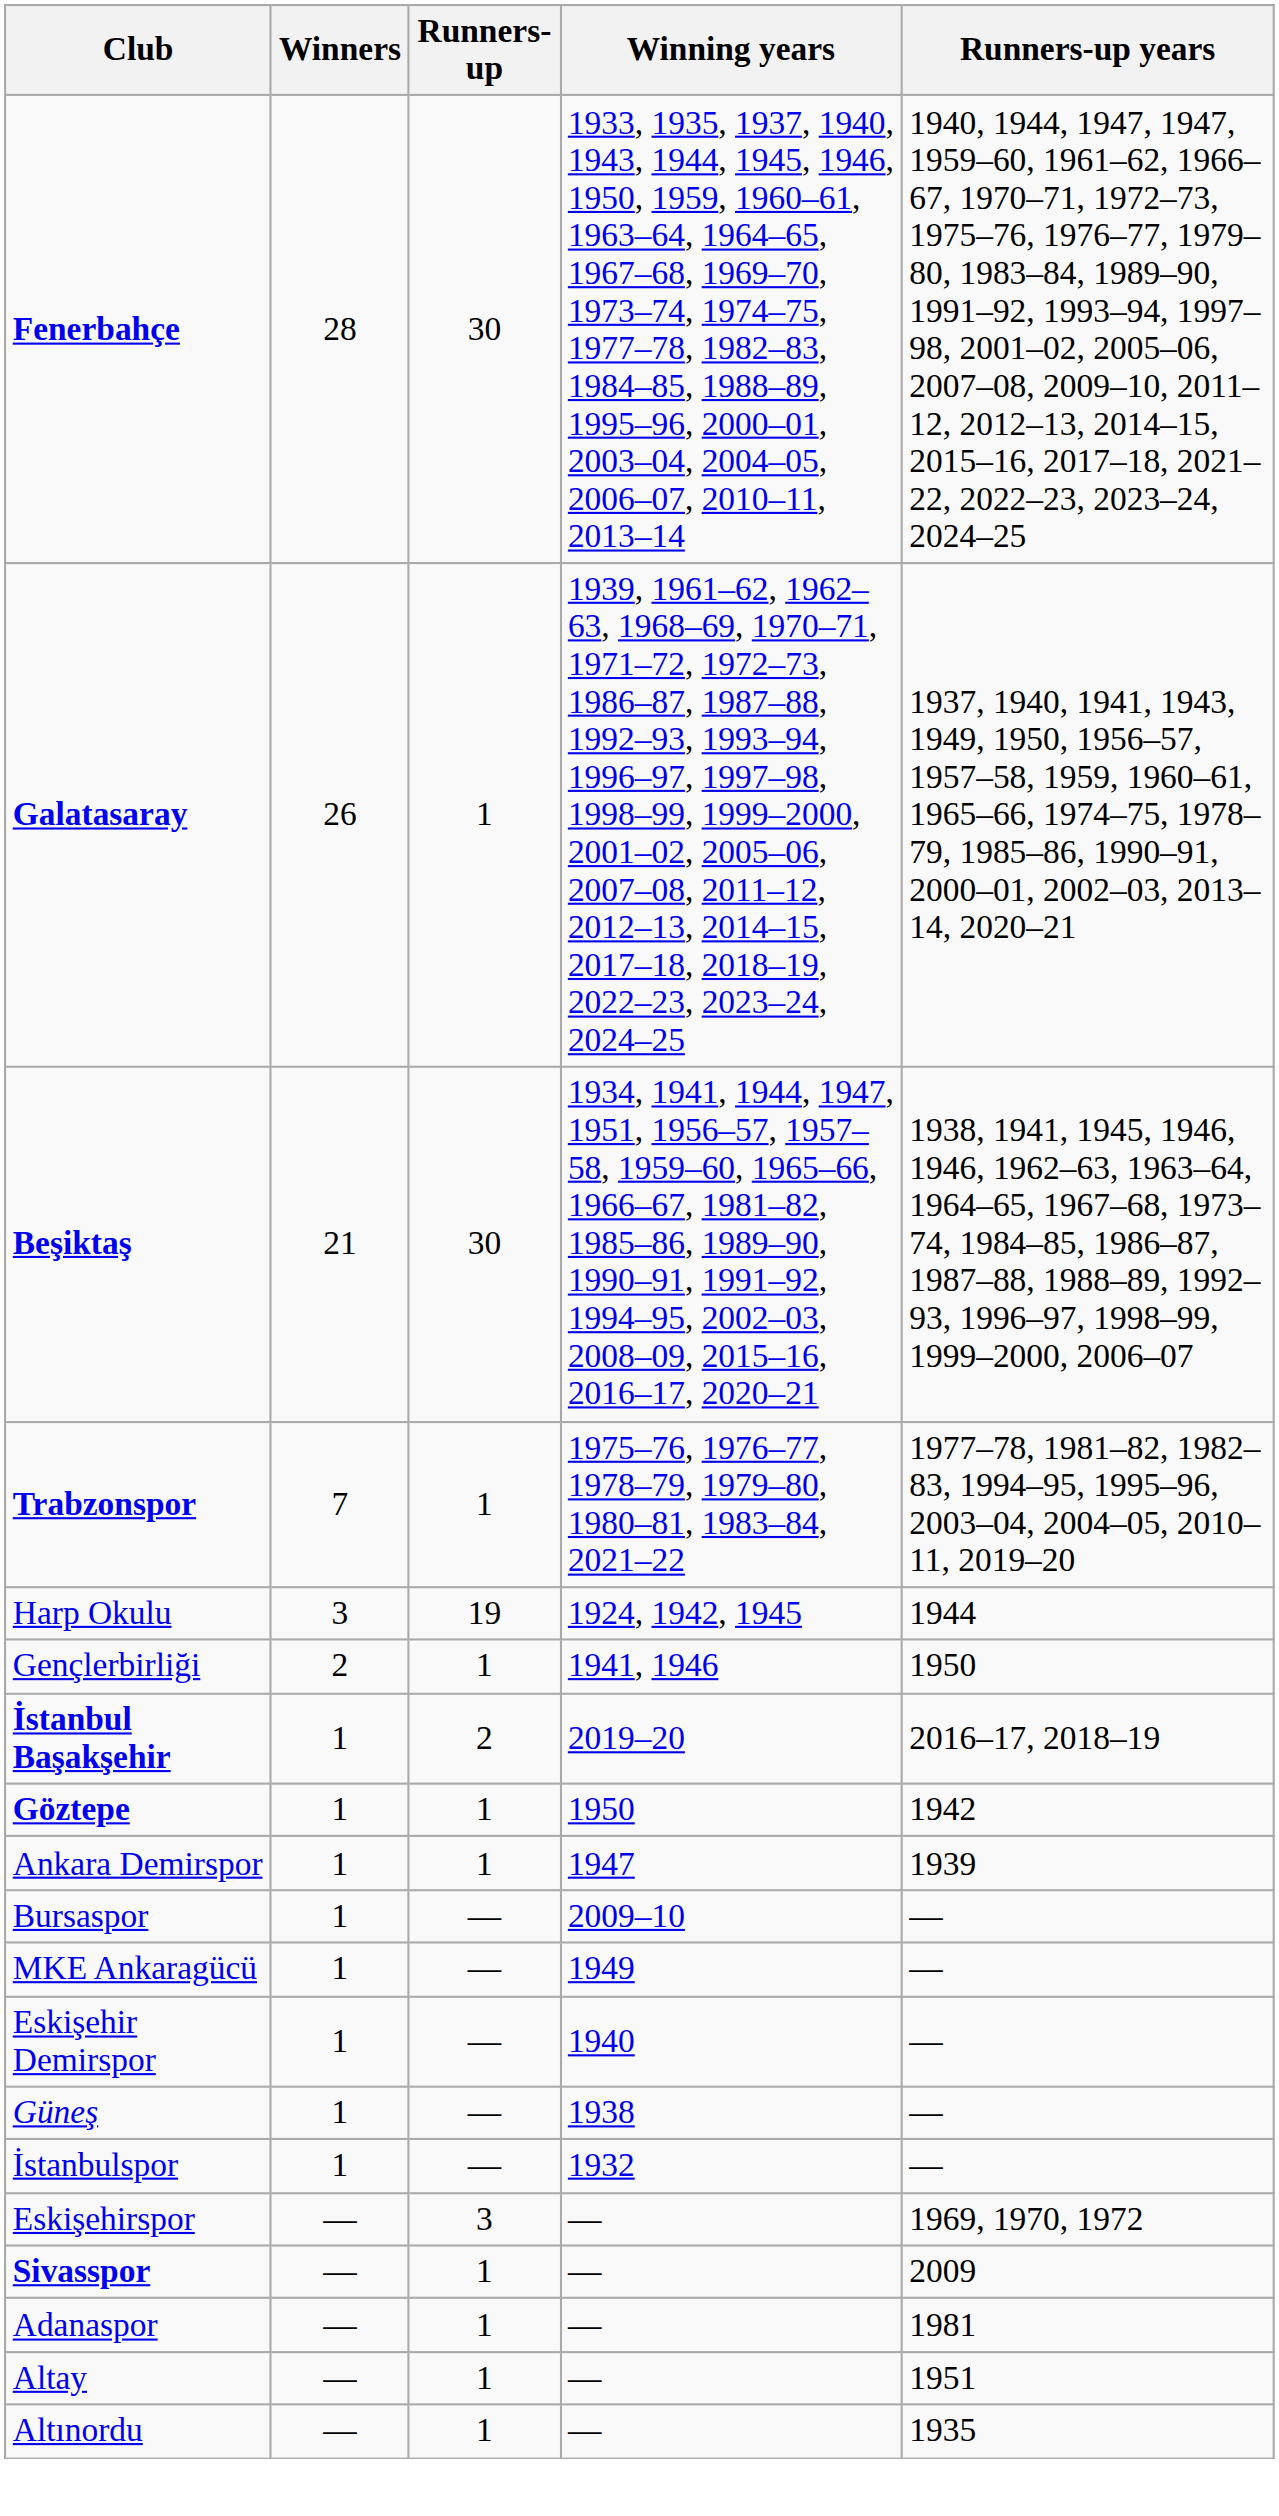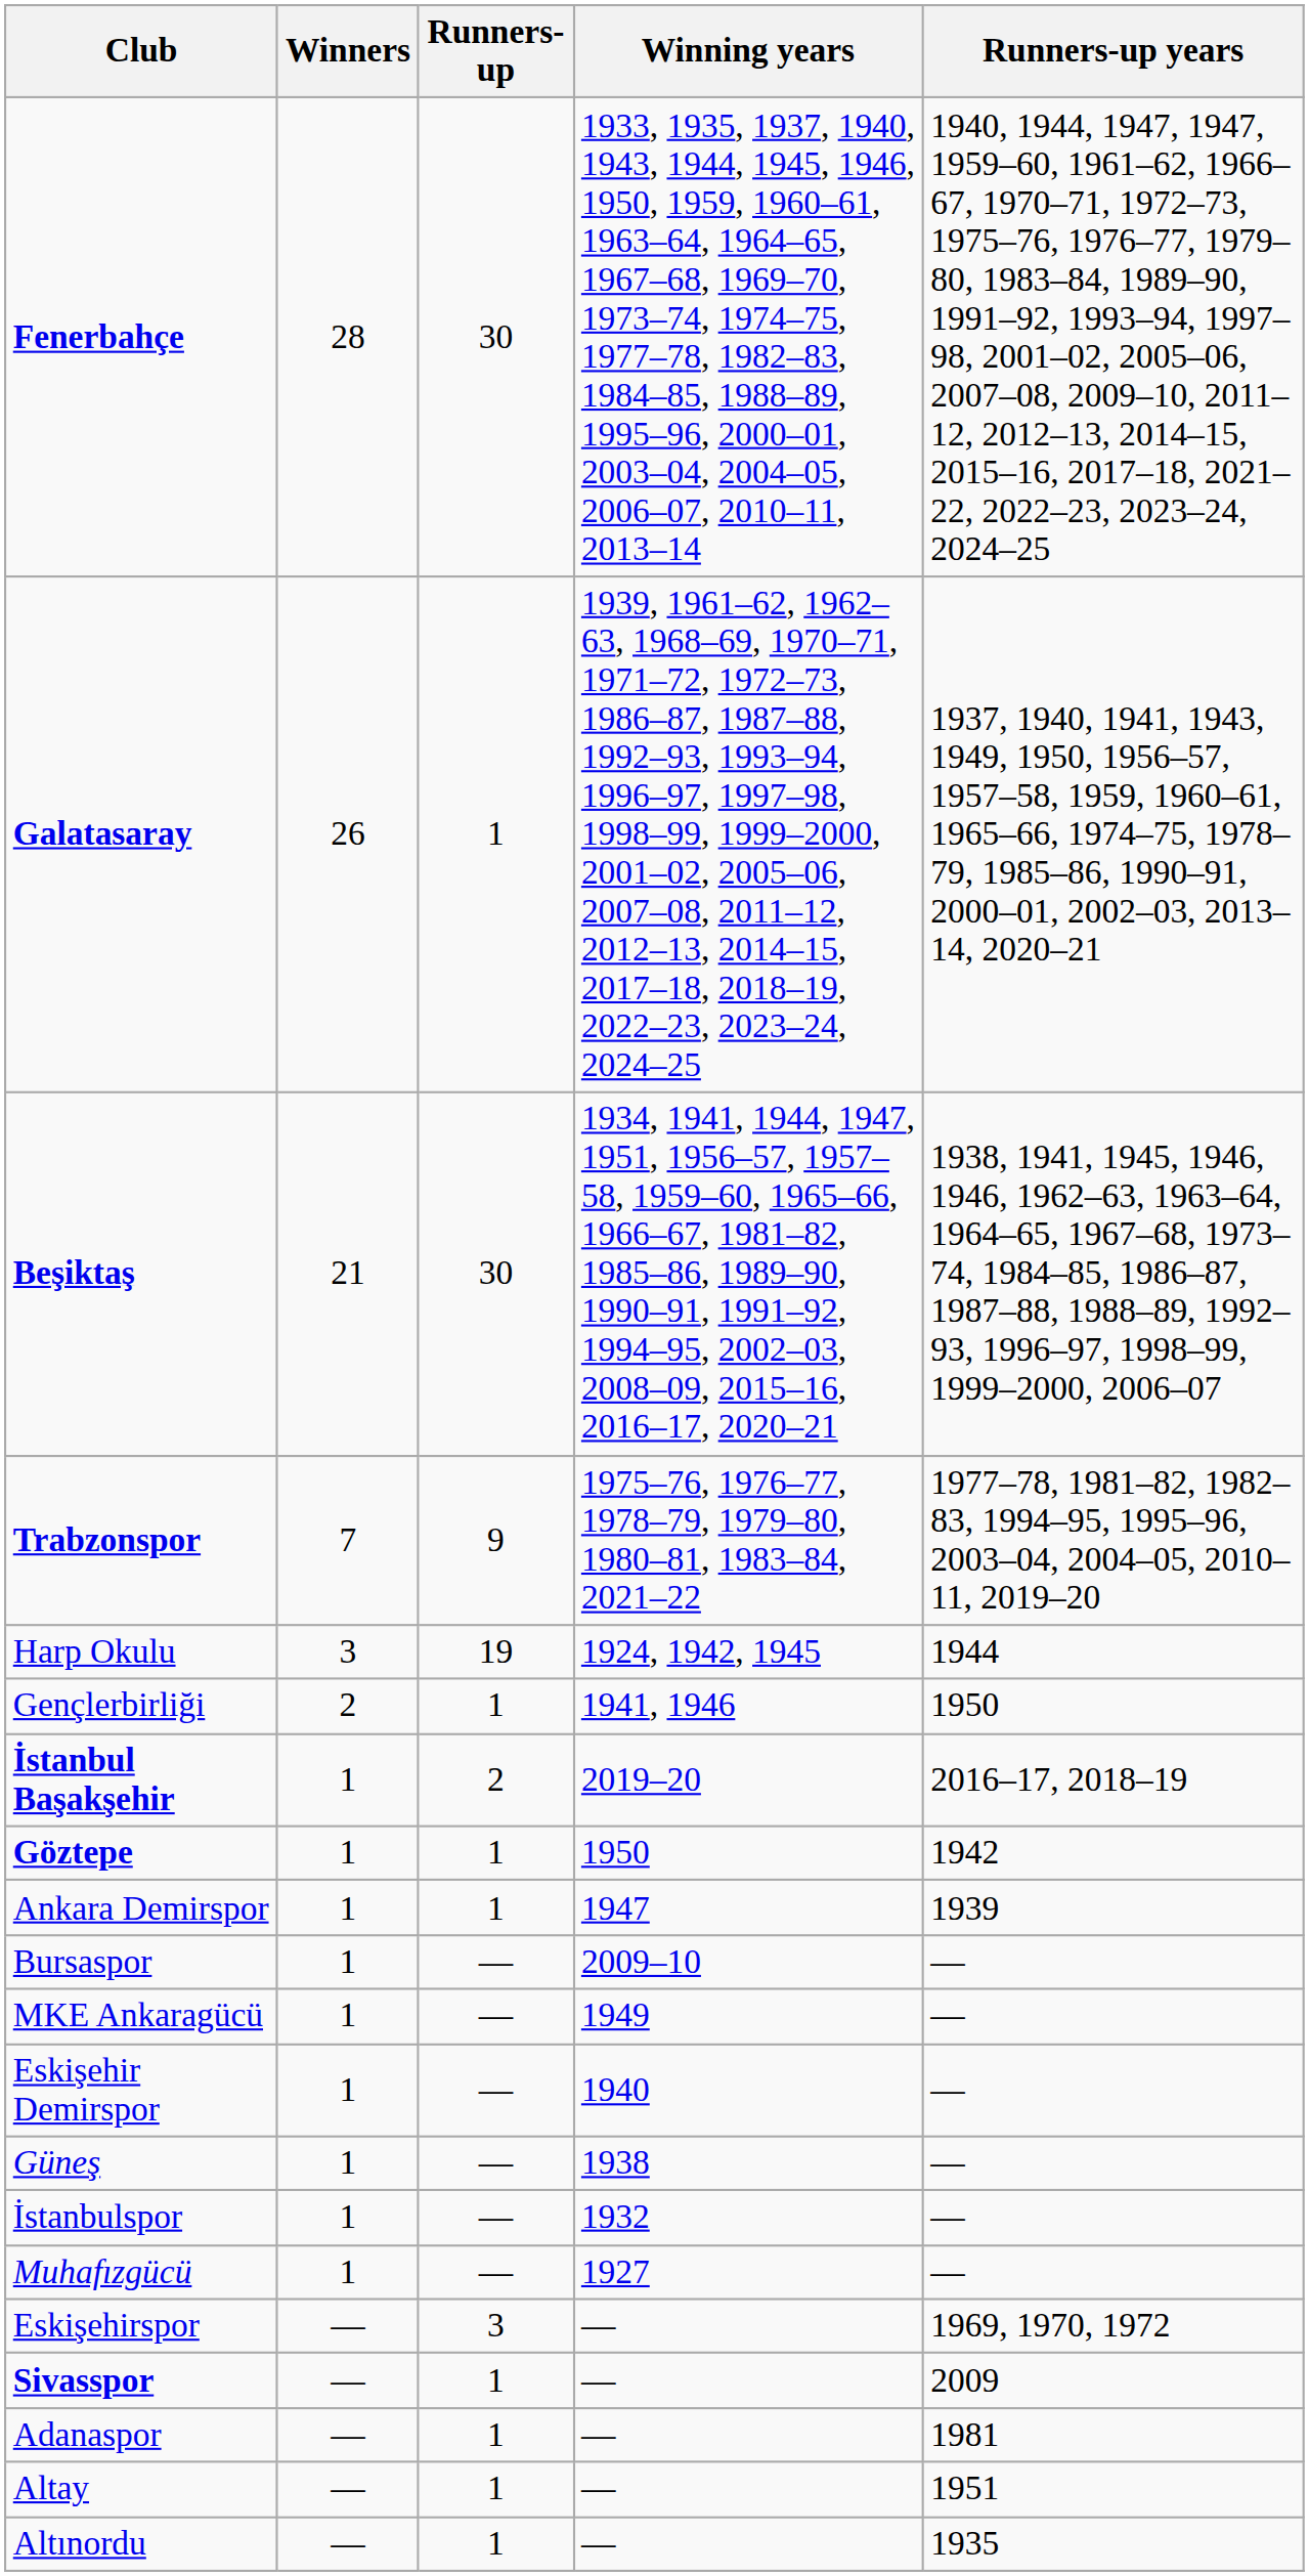 <table class="wikitable sortable">
 <tr>
 <th width=120>Club</th>
 <th>Winners</th>
 <th>Runners-up</th>
 <th>Winning years</th>
 <th>Runners-up years</th>
 </tr>
 <tr>
 <td scope="row"><strong><a href='#'>Fenerbahçe</a></strong></td>
 <td align=center>28</td>
 <td align=center>30</td>
 <td><a href='#'>1933</a>, <a href='#'>1935</a>, <a href='#'>1937</a>, <a href='#'>1940</a>, <a href='#'>1943</a>, <a href='#'>1944</a>, <a href='#'>1945</a>, <a href='#'>1946</a>, <a href='#'>1950</a>, <a href='#'>1959</a>, <a href='#'>1960–61</a>, <a href='#'>1963–64</a>, <a href='#'>1964–65</a>, <a href='#'>1967–68</a>, <a href='#'>1969–70</a>, <a href='#'>1973–74</a>, <a href='#'>1974–75</a>, <a href='#'>1977–78</a>, <a href='#'>1982–83</a>, <a href='#'>1984–85</a>, <a href='#'>1988–89</a>, <a href='#'>1995–96</a>, <a href='#'>2000–01</a>, <a href='#'>2003–04</a>, <a href='#'>2004–05</a>,  <a href='#'>2006–07</a>, <a href='#'>2010–11</a>, <a href='#'>2013–14</a></td>
 <td>1940, 1944, 1947, 1947, 1959–60, 1961–62, 1966–67, 1970–71, 1972–73, 1975–76, 1976–77, 1979–80, 1983–84, 1989–90, 1991–92, 1993–94, 1997–98, 2001–02, 2005–06, 2007–08, 2009–10, 2011–12, 2012–13, 2014–15, 2015–16, 2017–18, 2021–22, 2022–23, 2023–24, 2024–25</td>
 </tr>
 <tr>
 <td scope="row"><strong><a href='#'>Galatasaray</a></strong></td>
 <td align=center>26</td>
 <td align="center">1</td>
 <td><a href='#'>1939</a>, <a href='#'>1961–62</a>, <a href='#'>1962–63</a>, <a href='#'>1968–69</a>, <a href='#'>1970–71</a>, <a href='#'>1971–72</a>, <a href='#'>1972–73</a>, <a href='#'>1986–87</a>, <a href='#'>1987–88</a>, <a href='#'>1992–93</a>, <a href='#'>1993–94</a>, <a href='#'>1996–97</a>, <a href='#'>1997–98</a>, <a href='#'>1998–99</a>, <a href='#'>1999–2000</a>, <a href='#'>2001–02</a>, <a href='#'>2005–06</a>, <a href='#'>2007–08</a>, <a href='#'>2011–12</a>, <a href='#'>2012–13</a>, <a href='#'>2014–15</a>, <a href='#'>2017–18</a>, <a href='#'>2018–19</a>, <a href='#'>2022–23</a>, <a href='#'>2023–24</a>, <a href='#'>2024–25</a></td>
 <td>1937, 1940, 1941, 1943, 1949, 1950, 1956–57, 1957–58, 1959, 1960–61, 1965–66, 1974–75, 1978–79, 1985–86, 1990–91, 2000–01, 2002–03, 2013–14, 2020–21</td>
 </tr>
 <tr>
 <td scope="row"><strong><a href='#'>Beşiktaş</a></strong></td>
 <td align=center>21</td>
 <td align=center>30</td>
 <td><a href='#'>1934</a>, <a href='#'>1941</a>, <a href='#'>1944</a>, <a href='#'>1947</a>, <a href='#'>1951</a>, <a href='#'>1956–57</a>, <a href='#'>1957–58</a>, <a href='#'>1959–60</a>, <a href='#'>1965–66</a>, <a href='#'>1966–67</a>, <a href='#'>1981–82</a>, <a href='#'>1985–86</a>, <a href='#'>1989–90</a>, <a href='#'>1990–91</a>, <a href='#'>1991–92</a>, <a href='#'>1994–95</a>, <a href='#'>2002–03</a>, <a href='#'>2008–09</a>, <a href='#'>2015–16</a>, <a href='#'>2016–17</a>, <a href='#'>2020–21</a></td>
 <td>1938, 1941, 1945, 1946, 1946, 1962–63, 1963–64, 1964–65, 1967–68, 1973–74, 1984–85, 1986–87, 1987–88, 1988–89, 1992–93, 1996–97, 1998–99, 1999–2000, 2006–07</td>
 </tr>
 <tr>
 <td scope="row"><strong><a href='#'>Trabzonspor</a></strong></td>
 <td align=center>7</td>
-<td align="center">1</td>
+<td align=center>9</td>
 <td><a href='#'>1975–76</a>, <a href='#'>1976–77</a>, <a href='#'>1978–79</a>, <a href='#'>1979–80</a>, <a href='#'>1980–81</a>, <a href='#'>1983–84</a>, <a href='#'>2021–22</a></td>
 <td>1977–78, 1981–82, 1982–83, 1994–95, 1995–96, 2003–04, 2004–05, 2010–11, 2019–20</td>
 </tr>
 <tr>
 <td scope="row"><a href='#'>Harp Okulu</a></td>
 <td align=center>3</td>
 <td align=center>19</td>
 <td><a href='#'>1924</a>, <a href='#'>1942</a>, <a href='#'>1945</a></td>
 <td>1944</td>
 </tr>
 <tr>
 <td scope="row"><a href='#'>Gençlerbirliği</a></td>
 <td align=center>2</td>
 <td align=center>1</td>
 <td><a href='#'>1941</a>, <a href='#'>1946</a></td>
 <td>1950</td>
 </tr>
 <tr>
 <td scope="row"><strong><a href='#'>İstanbul Başakşehir</a></strong></td>
 <td align=center>1</td>
 <td align=center>2</td>
 <td><a href='#'>2019–20</a></td>
 <td>2016–17, 2018–19</td>
 </tr>
 <tr>
 <td scope="row"><strong><a href='#'>Göztepe</a></strong></td>
 <td align="center">1</td>
 <td align="center">1</td>
 <td><a href='#'>1950</a></td>
 <td>1942</td>
 </tr>
 <tr>
 <td scope="row"><a href='#'>Ankara Demirspor</a></td>
 <td align=center>1</td>
 <td align=center>1</td>
 <td><a href='#'>1947</a></td>
 <td>1939</td>
 </tr>
 <tr>
 <td scope="row"><a href='#'>Bursaspor</a></td>
 <td align=center>1</td>
 <td align=center>—</td>
 <td><a href='#'>2009–10</a></td>
 <td>—</td>
 </tr>
 <tr>
 <td scope="row"><a href='#'>MKE Ankaragücü</a></td>
 <td align="center">1</td>
 <td align="center">—</td>
 <td><a href='#'>1949</a></td>
 <td>—</td>
 </tr>
 <tr>
 <td scope="row"><a href='#'>Eskişehir Demirspor</a></td>
 <td align="center">1</td>
 <td align="center">—</td>
 <td><a href='#'>1940</a></td>
 <td>—</td>
 </tr>
 <tr>
 <td scope="row"><em><a href='#'>Güneş</a></em></td>
 <td align="center">1</td>
 <td align="center">—</td>
 <td><a href='#'>1938</a></td>
 <td>—</td>
 </tr>
 <tr>
 <td scope="row"><a href='#'>İstanbulspor</a></td>
 <td align="center">1</td>
 <td align="center">—</td>
 <td><a href='#'>1932</a></td>
 <td>—</td>
 </tr>
 <tr>
+<td scope="row"><em><a href='#'>Muhafızgücü</a></em></td>
+<td align="center">1</td>
+<td align="center">—</td>
+<td><a href='#'>1927</a></td>
+<td>—</td>
+</tr>
+<tr>
 <td scope="row"><a href='#'>Eskişehirspor</a></td>
 <td align=center>—</td>
 <td align=center>3</td>
 <td>—</td>
 <td>1969, 1970, 1972</td>
 </tr>
 <tr>
 <td scope="row"><strong><a href='#'>Sivasspor</a></strong></td>
 <td align="center">—</td>
 <td align="center">1</td>
 <td>—</td>
 <td>2009</td>
 </tr>
 <tr>
 <td scope="row"><a href='#'>Adanaspor</a></td>
 <td align="center">—</td>
 <td align="center">1</td>
 <td>—</td>
 <td>1981</td>
 </tr>
 <tr>
 <td scope="row"><a href='#'>Altay</a></td>
 <td align="center">—</td>
 <td align="center">1</td>
 <td>—</td>
 <td>1951</td>
 </tr>
 <tr>
 <td scope="row"><a href='#'>Altınordu</a></td>
 <td align="center">—</td>
 <td align="center">1</td>
 <td>—</td>
 <td>1935</td>
 </tr>
 </table>
